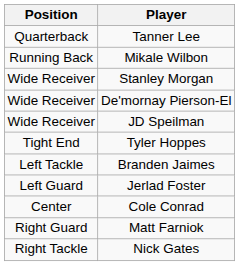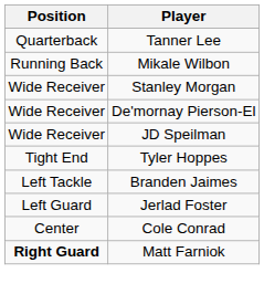 <table class="wikitable" style="text-align: center;">
 <tr>
 <th>Position</th>
 <th>Player</th>
 </tr>
 <tr>
 <td>Quarterback</td>
 <td>Tanner Lee</td>
 </tr>
 <tr>
 <td>Running Back</td>
 <td>Mikale Wilbon</td>
 </tr>
 <tr>
 <td>Wide Receiver</td>
 <td>Stanley Morgan</td>
 </tr>
 <tr>
 <td>Wide Receiver</td>
 <td>De'mornay Pierson-El</td>
 </tr>
 <tr>
 <td>Wide Receiver</td>
 <td>JD Speilman</td>
 </tr>
 <tr>
 <td>Tight End</td>
 <td>Tyler Hoppes</td>
 </tr>
 <tr>
 <td>Left Tackle</td>
 <td>Branden Jaimes</td>
 </tr>
 <tr>
 <td>Left Guard</td>
 <td>Jerlad Foster</td>
 </tr>
 <tr>
 <td>Center</td>
 <td>Cole Conrad</td>
 </tr>
 <tr>
-<td>Right Guard</td>
+<td><strong>Right Guard</strong></td>
 <td>Matt Farniok</td>
 </tr>
-<tr>
-<td>Right Tackle</td>
-<td>Nick Gates</td>
-</tr>
 </table>
